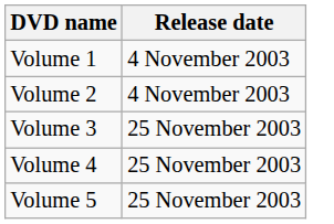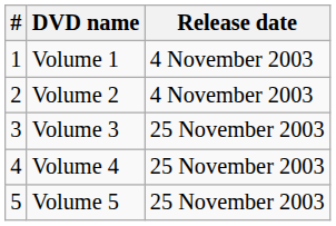 <table class="wikitable">
 <tr>
+<th>#</th>
 <th>DVD name</th>
 <th>Release date</th>
 </tr>
 <tr>
+<td>1</td>
 <td>Volume 1</td>
 <td>4 November 2003</td>
 </tr>
 <tr>
+<td>2</td>
 <td>Volume 2</td>
 <td>4 November 2003</td>
 </tr>
 <tr>
+<td>3</td>
 <td>Volume 3</td>
 <td>25 November 2003</td>
 </tr>
 <tr>
+<td>4</td>
 <td>Volume 4</td>
 <td>25 November 2003</td>
 </tr>
 <tr>
+<td>5</td>
 <td>Volume 5</td>
 <td>25 November 2003</td>
 </tr>
 </table>
